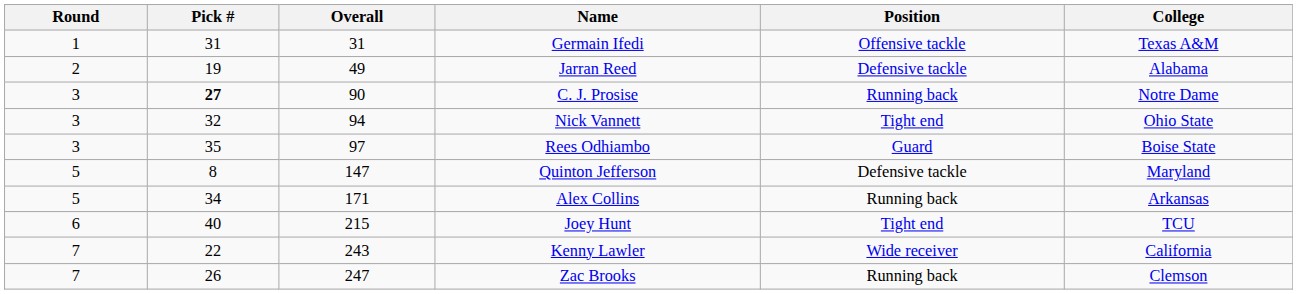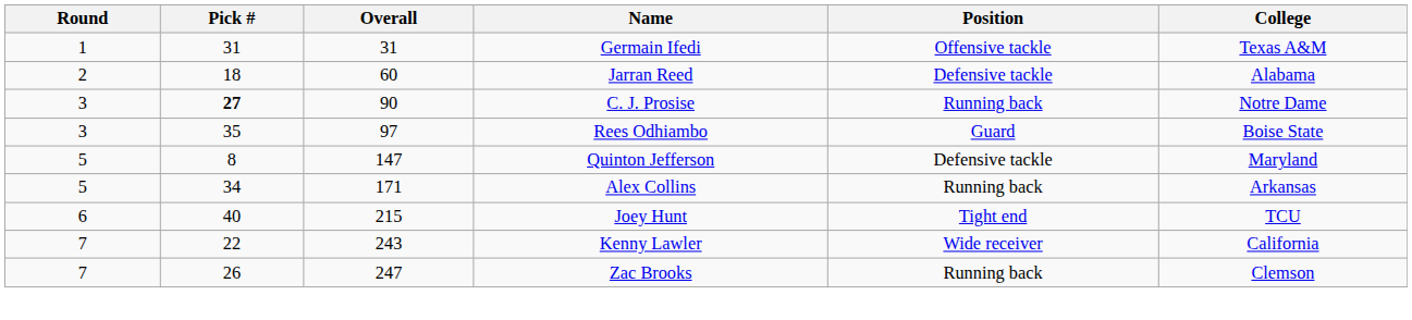 <table class="wikitable sortable sortable" style="width: 100%; text-align:center">
 <tr>
 <th>Round</th>
 <th>Pick #</th>
 <th>Overall</th>
 <th>Name</th>
 <th>Position</th>
 <th>College</th>
 </tr>
 <tr>
 <td>1</td>
 <td>31</td>
 <td>31</td>
 <td><a href='#'>Germain Ifedi</a></td>
 <td><a href='#'>Offensive tackle</a></td>
 <td><a href='#'>Texas A&M</a></td>
 </tr>
 <tr>
 <td>2</td>
-<td>19</td>
-<td>49</td>
+<td>18</td>
+<td>60</td>
 <td><a href='#'>Jarran Reed</a></td>
 <td><a href='#'>Defensive tackle</a></td>
 <td><a href='#'>Alabama</a></td>
 </tr>
 <tr>
 <td>3</td>
 <td><strong>27</strong></td>
 <td>90</td>
 <td><a href='#'>C. J. Prosise</a></td>
 <td><a href='#'>Running back</a></td>
 <td><a href='#'>Notre Dame</a></td>
-</tr>
-<tr>
-<td>3</td>
-<td>32</td>
-<td>94</td>
-<td><a href='#'>Nick Vannett</a></td>
-<td><a href='#'>Tight end</a></td>
-<td><a href='#'>Ohio State</a></td>
 </tr>
 <tr>
 <td>3</td>
 <td>35</td>
 <td>97</td>
 <td><a href='#'>Rees Odhiambo</a></td>
 <td><a href='#'>Guard</a></td>
 <td><a href='#'>Boise State</a></td>
 </tr>
 <tr>
 <td>5</td>
 <td>8</td>
 <td>147</td>
 <td><a href='#'>Quinton Jefferson</a></td>
 <td>Defensive tackle</td>
 <td><a href='#'>Maryland</a></td>
 </tr>
 <tr>
 <td>5</td>
 <td>34</td>
 <td>171</td>
 <td><a href='#'>Alex Collins</a></td>
 <td>Running back</td>
 <td><a href='#'>Arkansas</a></td>
 </tr>
 <tr>
 <td>6</td>
 <td>40</td>
 <td>215</td>
 <td><a href='#'>Joey Hunt</a></td>
 <td><a href='#'>Tight end</a></td>
 <td><a href='#'>TCU</a></td>
 </tr>
 <tr>
 <td>7</td>
 <td>22</td>
 <td>243</td>
 <td><a href='#'>Kenny Lawler</a></td>
 <td><a href='#'>Wide receiver</a></td>
 <td><a href='#'>California</a></td>
 </tr>
 <tr>
 <td>7</td>
 <td>26</td>
 <td>247</td>
 <td><a href='#'>Zac Brooks</a></td>
 <td>Running back</td>
 <td><a href='#'>Clemson</a></td>
 </tr>
 </table>
